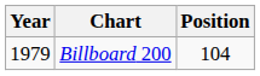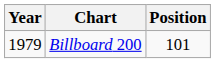 <table class="wikitable">
 <tr>
 <th>Year</th>
 <th>Chart</th>
 <th>Position</th>
 </tr>
 <tr>
 <td>1979</td>
 <td><a href='#'><em>Billboard</em> 200</a></td>
-<td align="center">104</td>
+<td align="center">101</td>
 </tr>
 </table>
